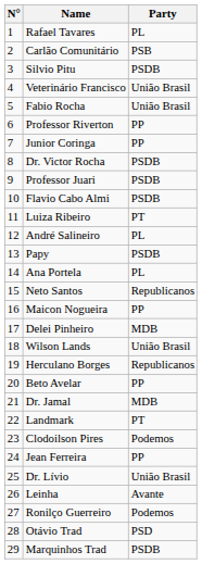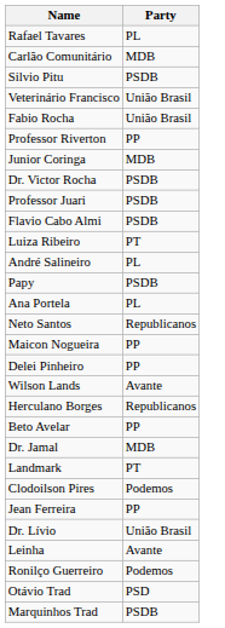 <table class="wikitable">
 <tr>
-<th>N°</th>
 <th>Name</th>
 <th>Party</th>
 </tr>
 <tr>
-<td>1</td>
 <td>Rafael Tavares</td>
 <td>PL</td>
 </tr>
 <tr>
-<td>2</td>
 <td>Carlão Comunitário</td>
-<td>PSB</td>
+<td>MDB</td>
 </tr>
 <tr>
-<td>3</td>
 <td>Silvio Pitu</td>
 <td>PSDB</td>
 </tr>
 <tr>
-<td>4</td>
 <td>Veterinário Francisco</td>
 <td>União Brasil</td>
 </tr>
 <tr>
-<td>5</td>
 <td>Fabio Rocha</td>
 <td>União Brasil</td>
 </tr>
 <tr>
-<td>6</td>
 <td>Professor Riverton</td>
 <td>PP</td>
 </tr>
 <tr>
-<td>7</td>
 <td>Junior Coringa</td>
-<td>PP</td>
+<td>MDB</td>
 </tr>
 <tr>
-<td>8</td>
 <td>Dr. Victor Rocha</td>
 <td>PSDB</td>
 </tr>
 <tr>
-<td>9</td>
 <td>Professor Juari</td>
 <td>PSDB</td>
 </tr>
 <tr>
-<td>10</td>
 <td>Flavio Cabo Almi</td>
 <td>PSDB</td>
 </tr>
 <tr>
-<td>11</td>
 <td>Luiza Ribeiro</td>
 <td>PT</td>
 </tr>
 <tr>
-<td>12</td>
 <td>André Salineiro</td>
 <td>PL</td>
 </tr>
 <tr>
-<td>13</td>
 <td>Papy</td>
 <td>PSDB</td>
 </tr>
 <tr>
-<td>14</td>
 <td>Ana Portela</td>
 <td>PL</td>
 </tr>
 <tr>
-<td>15</td>
 <td>Neto Santos</td>
 <td>Republicanos</td>
 </tr>
 <tr>
-<td>16</td>
 <td>Maicon Nogueira</td>
 <td>PP</td>
 </tr>
 <tr>
-<td>17</td>
 <td>Delei Pinheiro</td>
-<td>MDB</td>
+<td>PP</td>
 </tr>
 <tr>
-<td>18</td>
 <td>Wilson Lands</td>
-<td>União Brasil</td>
+<td>Avante</td>
 </tr>
 <tr>
-<td>19</td>
 <td>Herculano Borges</td>
 <td>Republicanos</td>
 </tr>
 <tr>
-<td>20</td>
 <td>Beto Avelar</td>
 <td>PP</td>
 </tr>
 <tr>
-<td>21</td>
 <td>Dr. Jamal</td>
 <td>MDB</td>
 </tr>
 <tr>
-<td>22</td>
 <td>Landmark</td>
 <td>PT</td>
 </tr>
 <tr>
-<td>23</td>
 <td>Clodoilson Pires</td>
 <td>Podemos</td>
 </tr>
 <tr>
-<td>24</td>
 <td>Jean Ferreira</td>
 <td>PP</td>
 </tr>
 <tr>
-<td>25</td>
 <td>Dr. Lívio</td>
 <td>União Brasil</td>
 </tr>
 <tr>
-<td>26</td>
 <td>Leinha</td>
 <td>Avante</td>
 </tr>
 <tr>
-<td>27</td>
 <td>Ronilço Guerreiro</td>
 <td>Podemos</td>
 </tr>
 <tr>
-<td>28</td>
 <td>Otávio Trad</td>
 <td>PSD</td>
 </tr>
 <tr>
-<td>29</td>
 <td>Marquinhos Trad</td>
 <td>PSDB</td>
 </tr>
 </table>
